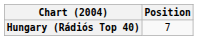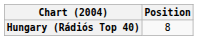 <table class="wikitable plainrowheaders" style="text-align:center">
 <tr>
 <th scope="col">Chart (2004)</th>
 <th scope="col">Position</th>
 </tr>
 <tr>
 <th scope="row">Hungary (Rádiós Top 40)</th>
-<td>7</td>
+<td>8</td>
 </tr>
 </table>
